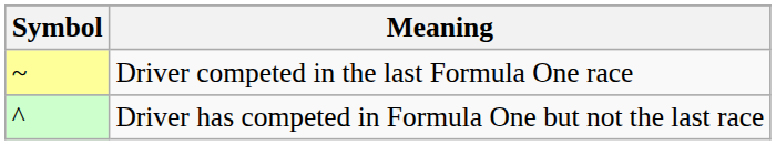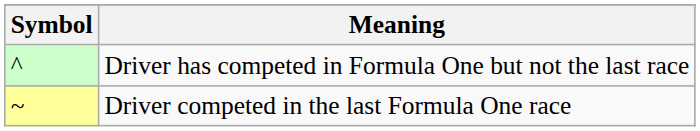 <table class="wikitable">
 <tr>
 </tr>
 <tr>
 <th scope=col>Symbol</th>
 <th scope=col>Meaning</th>
 </tr>
 <tr>
+<td style="background: #ccffcc;">^</td>
+<td>Driver has competed in Formula One but not the last race</td>
+</tr>
+<tr>
 <td style="background: #FFFF99;">~</td>
 <td>Driver competed in the last Formula One race</td>
 </tr>
-<tr>
-<td style="background: #ccffcc;">^</td>
-<td>Driver has competed in Formula One but not the last race</td>
-</tr>
 </table>
